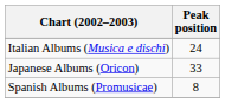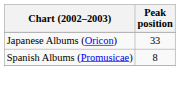 <table class="wikitable">
 <tr>
 <th align="left">Chart (2002–2003)</th>
 <th align="left">Peak<br>position</th>
 </tr>
 <tr>
-</tr>
-<tr>
-<td align="left">Italian Albums (<em><a href='#'>Musica e dischi</a></em>)</td>
-<td align="center">24</td>
 </tr>
 <tr>
 <td align="left">Japanese Albums (<a href='#'>Oricon</a>)</td>
 <td align="center">33</td>
 </tr>
 <tr>
 <td align="left">Spanish Albums (<a href='#'>Promusicae</a>)</td>
 <td style="text-align:center;">8</td>
 </tr>
 <tr>
 </tr>
 <tr>
 </tr>
 </table>
